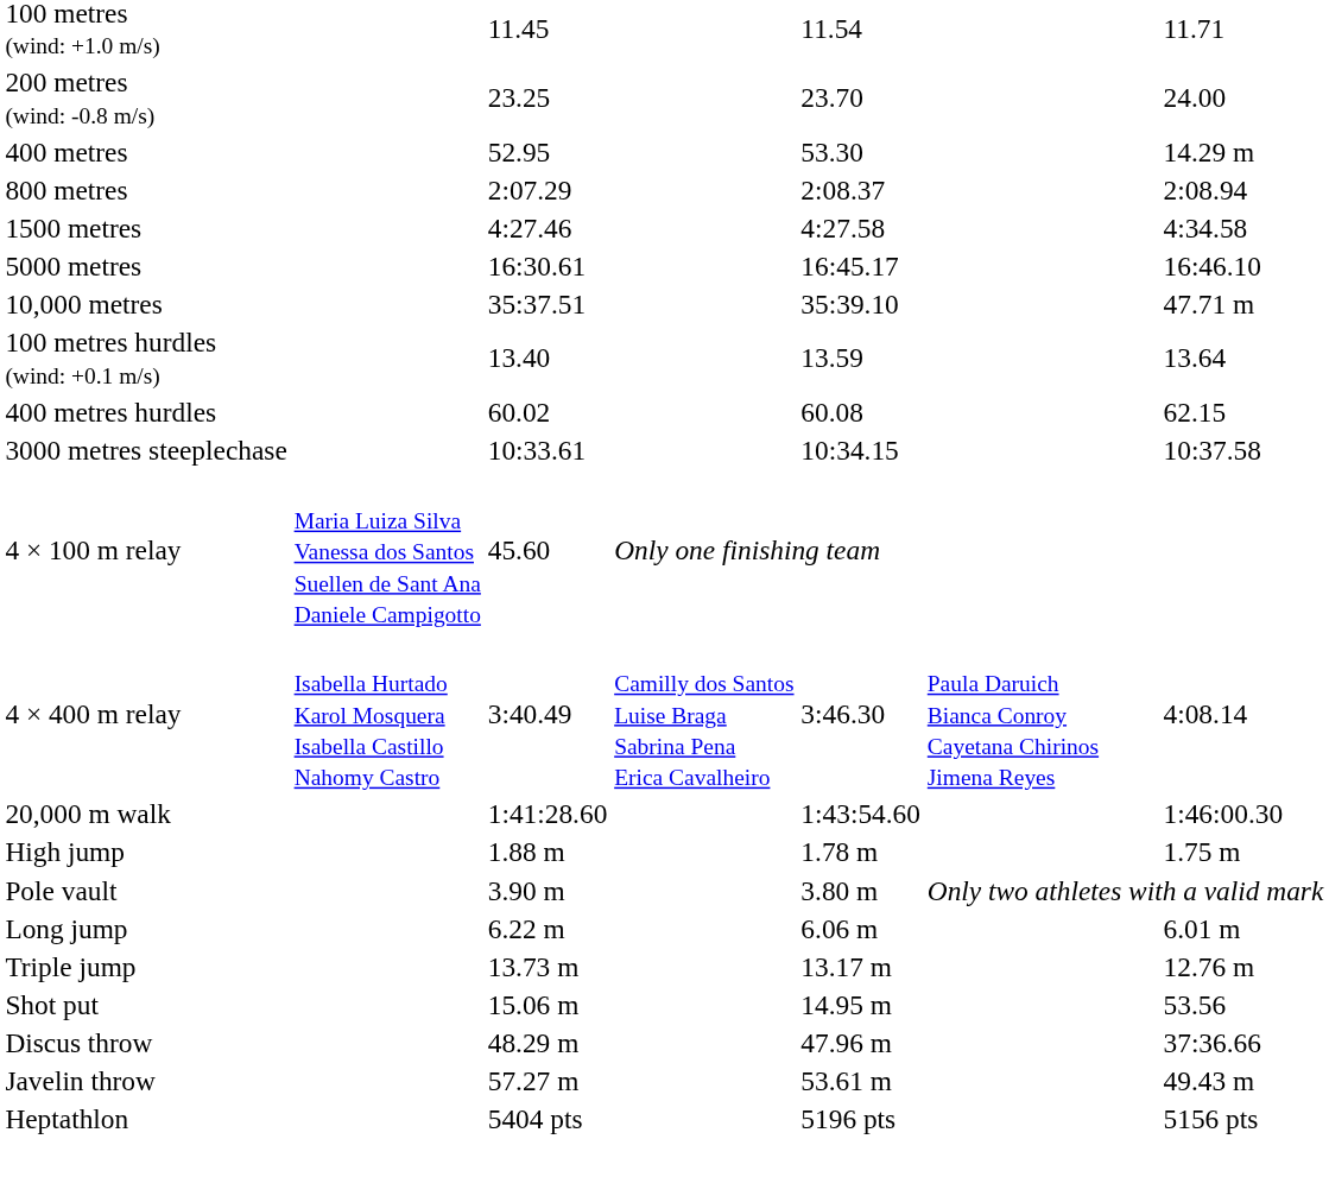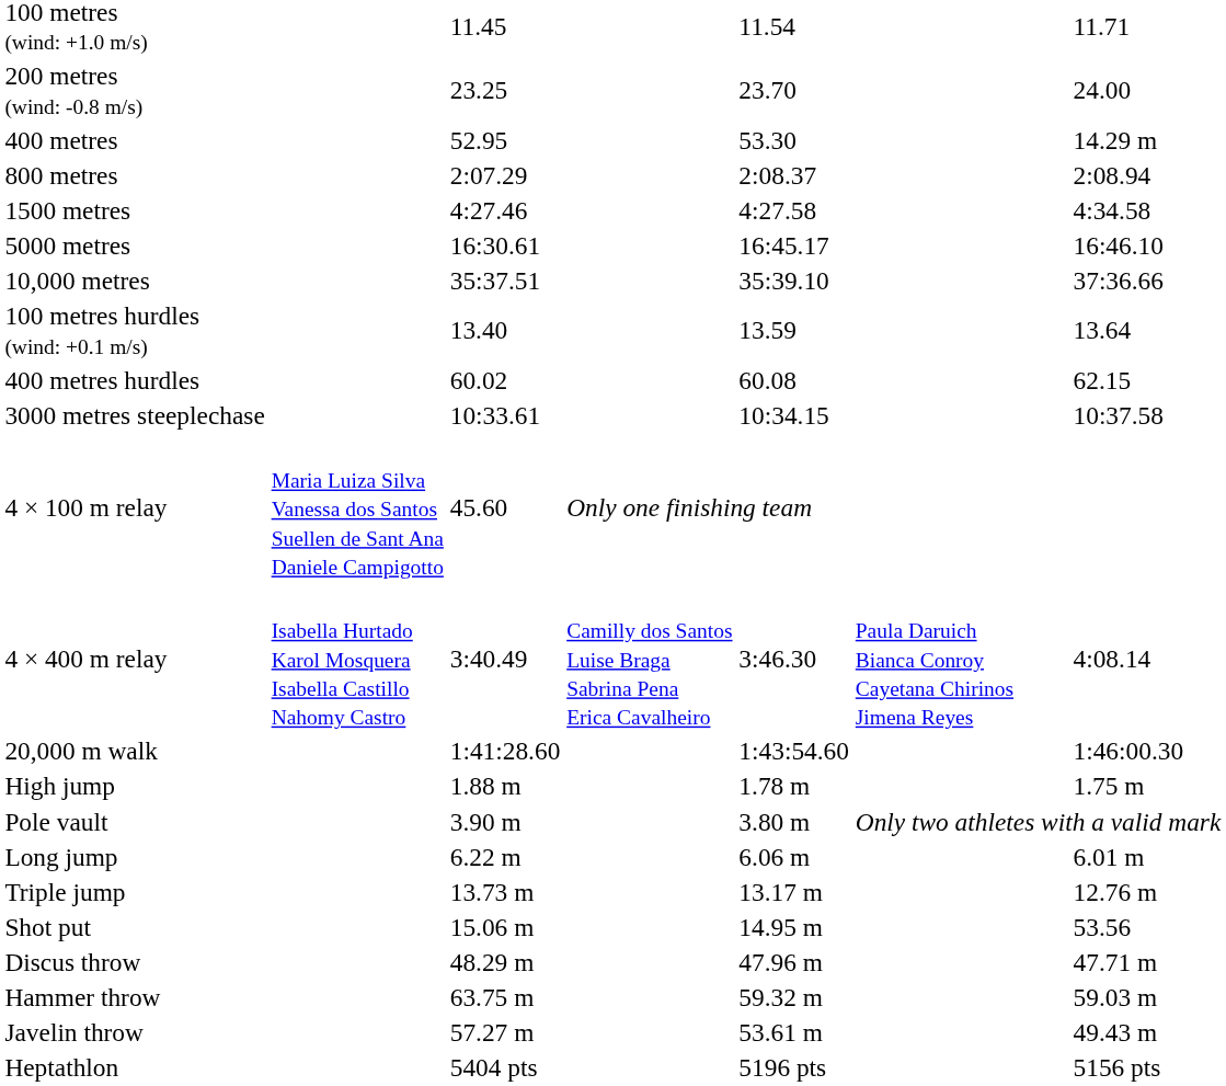 <table>
 <tr>
 <td>100 metres <small><br>(wind: +1.0 m/s)</small></td>
 <td></td>
 <td>11.45</td>
 <td></td>
 <td>11.54</td>
 <td></td>
 <td>11.71</td>
 </tr>
 <tr>
 <td>200 metres <small><br>(wind: -0.8 m/s)</small></td>
 <td></td>
 <td>23.25</td>
 <td></td>
 <td>23.70</td>
 <td></td>
 <td>24.00</td>
 </tr>
 <tr>
 <td>400 metres</td>
 <td></td>
 <td>52.95</td>
 <td></td>
 <td>53.30</td>
 <td></td>
 <td>14.29 m</td>
 </tr>
 <tr>
 <td>800 metres</td>
 <td></td>
 <td>2:07.29</td>
 <td></td>
 <td>2:08.37</td>
 <td></td>
 <td>2:08.94</td>
 </tr>
 <tr>
 <td>1500 metres</td>
 <td></td>
 <td>4:27.46</td>
 <td></td>
 <td>4:27.58</td>
 <td></td>
 <td>4:34.58</td>
 </tr>
 <tr>
 <td>5000 metres</td>
 <td></td>
 <td>16:30.61 </td>
 <td></td>
 <td>16:45.17</td>
 <td></td>
 <td>16:46.10</td>
 </tr>
 <tr>
 <td>10,000 metres</td>
 <td></td>
 <td>35:37.51</td>
 <td></td>
 <td>35:39.10</td>
 <td></td>
-<td>47.71 m</td>
+<td>37:36.66</td>
 </tr>
 <tr>
 <td>100 metres hurdles <small><br>(wind: +0.1 m/s)</small></td>
 <td></td>
 <td>13.40</td>
 <td></td>
 <td>13.59</td>
 <td></td>
 <td>13.64</td>
 </tr>
 <tr>
 <td>400 metres hurdles</td>
 <td></td>
 <td>60.02</td>
 <td></td>
 <td>60.08</td>
 <td></td>
 <td>62.15</td>
 </tr>
 <tr>
 <td>3000 metres steeplechase</td>
 <td></td>
 <td>10:33.61</td>
 <td></td>
 <td>10:34.15</td>
 <td></td>
 <td>10:37.58</td>
 </tr>
 <tr>
 <td>4 × 100 m relay</td>
 <td><br><small><a href='#'>Maria Luiza Silva</a><br><a href='#'>Vanessa dos Santos</a><br><a href='#'>Suellen de Sant Ana</a><br><a href='#'>Daniele Campigotto</a></small></td>
 <td>45.60</td>
 <td colspan=4><em>Only one finishing team</em></td>
 </tr>
 <tr>
 <td>4 × 400 m relay</td>
 <td><br><small><a href='#'>Isabella Hurtado</a><br><a href='#'>Karol Mosquera</a><br><a href='#'>Isabella Castillo</a><br><a href='#'>Nahomy Castro</a></small></td>
 <td>3:40.49</td>
 <td><br><small><a href='#'>Camilly dos Santos</a><br><a href='#'>Luise Braga</a><br><a href='#'>Sabrina Pena</a><br><a href='#'>Erica Cavalheiro</a></small></td>
 <td>3:46.30</td>
 <td><br><small><a href='#'>Paula Daruich</a><br><a href='#'>Bianca Conroy</a><br><a href='#'>Cayetana Chirinos</a><br><a href='#'>Jimena Reyes</a></small></td>
 <td>4:08.14</td>
 </tr>
 <tr>
 <td>20,000 m walk</td>
 <td></td>
 <td>1:41:28.60</td>
 <td></td>
 <td>1:43:54.60</td>
 <td></td>
 <td>1:46:00.30</td>
 </tr>
 <tr>
 <td>High jump</td>
 <td></td>
 <td>1.88 m</td>
 <td></td>
 <td>1.78 m</td>
 <td></td>
 <td>1.75 m</td>
 </tr>
 <tr>
 <td>Pole vault</td>
 <td></td>
 <td>3.90 m</td>
 <td></td>
 <td>3.80 m</td>
 <td colspan=2><em>Only two athletes with a valid mark</em></td>
 </tr>
 <tr>
 <td>Long jump</td>
 <td></td>
 <td>6.22 m</td>
 <td></td>
 <td>6.06 m</td>
 <td></td>
 <td>6.01 m</td>
 </tr>
 <tr>
 <td>Triple jump</td>
 <td></td>
 <td>13.73 m</td>
 <td></td>
 <td>13.17 m</td>
 <td></td>
 <td>12.76 m</td>
 </tr>
 <tr>
 <td>Shot put</td>
 <td></td>
 <td>15.06 m</td>
 <td></td>
 <td>14.95 m</td>
 <td></td>
 <td>53.56</td>
 </tr>
 <tr>
 <td>Discus throw</td>
 <td></td>
 <td>48.29 m</td>
 <td></td>
 <td>47.96 m</td>
 <td></td>
-<td>37:36.66</td>
+<td>47.71 m</td>
+</tr>
+<tr>
+<td>Hammer throw</td>
+<td></td>
+<td>63.75 m</td>
+<td></td>
+<td>59.32 m</td>
+<td></td>
+<td>59.03 m</td>
 </tr>
 <tr>
 <td>Javelin throw</td>
 <td></td>
 <td>57.27 m</td>
 <td></td>
 <td>53.61 m</td>
 <td></td>
 <td>49.43 m</td>
 </tr>
 <tr>
 <td>Heptathlon</td>
 <td></td>
 <td>5404 pts</td>
 <td></td>
 <td>5196 pts</td>
 <td></td>
 <td>5156 pts</td>
 </tr>
 </table>
